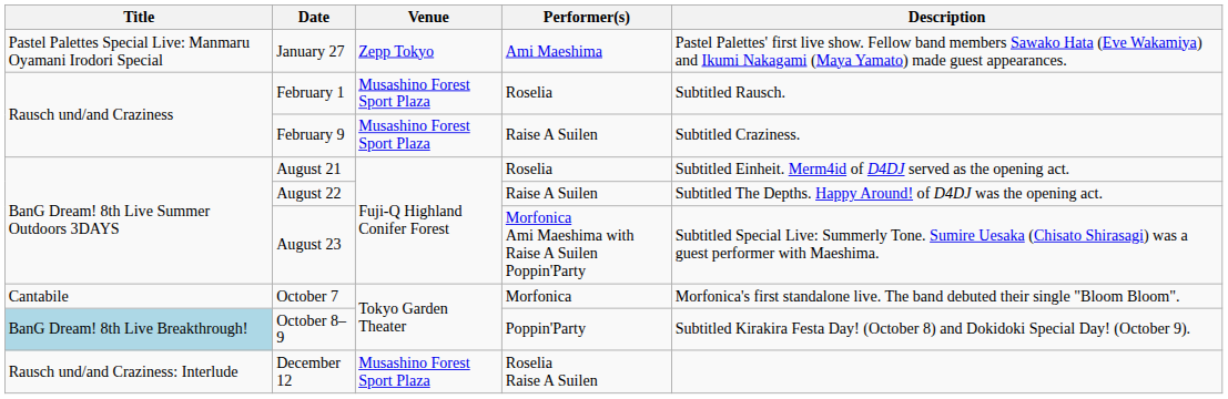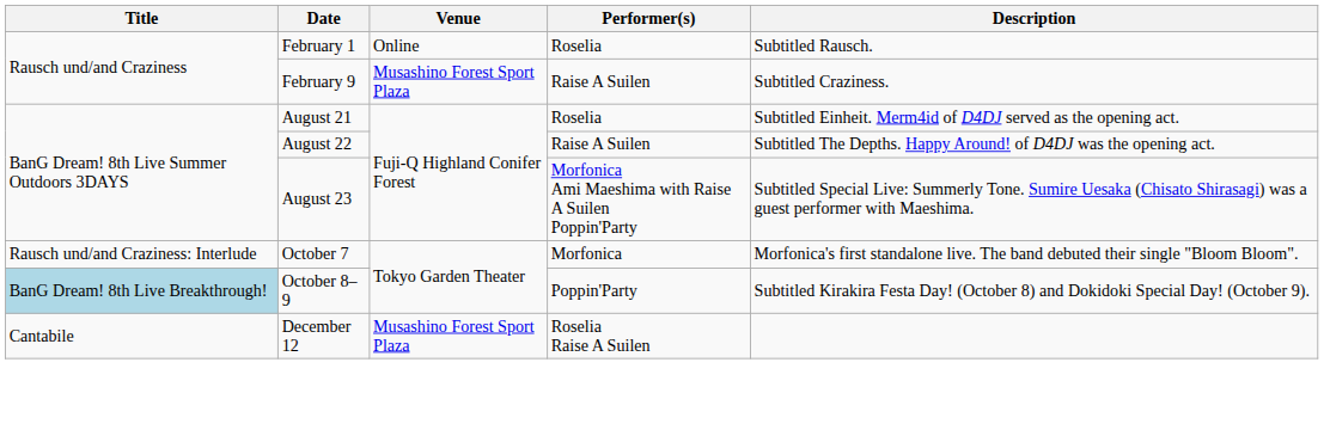 <table class="wikitable" text-align: center>
 <tr>
 <th>Title</th>
 <th>Date</th>
 <th>Venue</th>
 <th>Performer(s)</th>
 <th>Description</th>
 </tr>
 <tr>
-<td>Pastel Palettes Special Live: Manmaru Oyamani Irodori Special</td>
-<td>January 27</td>
-<td><a href='#'>Zepp Tokyo</a></td>
-<td><a href='#'>Ami Maeshima</a></td>
-<td>Pastel Palettes' first live show. Fellow band members <a href='#'>Sawako Hata</a> (<a href='#'>Eve Wakamiya</a>) and <a href='#'>Ikumi Nakagami</a> (<a href='#'>Maya Yamato</a>) made guest appearances.</td>
-</tr>
-<tr>
 <td rowspan=2>Rausch und/and Craziness</td>
 <td>February 1</td>
-<td><a href='#'>Musashino Forest Sport Plaza</a></td>
+<td>Online</td>
 <td>Roselia</td>
 <td>Subtitled Rausch.</td>
 </tr>
 <tr>
 <td>February 9</td>
 <td><a href='#'>Musashino Forest Sport Plaza</a></td>
 <td>Raise A Suilen</td>
 <td>Subtitled Craziness.</td>
 </tr>
 <tr>
 <td rowspan=3>BanG Dream! 8th Live Summer Outdoors 3DAYS</td>
 <td>August 21</td>
 <td rowspan=3>Fuji-Q Highland Conifer Forest</td>
 <td>Roselia</td>
 <td>Subtitled Einheit. <a href='#'>Merm4id</a> of <em><a href='#'>D4DJ</a></em> served as the opening act.</td>
 </tr>
 <tr>
 <td>August 22</td>
 <td>Raise A Suilen</td>
 <td>Subtitled The Depths. <a href='#'>Happy Around!</a> of <em>D4DJ</em> was the opening act.</td>
 </tr>
 <tr>
 <td>August 23</td>
 <td><a href='#'>Morfonica</a><br>Ami Maeshima with Raise A Suilen<br>Poppin'Party</td>
 <td>Subtitled Special Live: Summerly Tone. <a href='#'>Sumire Uesaka</a> (<a href='#'>Chisato Shirasagi</a>) was a guest performer with Maeshima.</td>
 </tr>
 <tr>
-<td>Cantabile</td>
+<td>Rausch und/and Craziness: Interlude</td>
 <td>October 7</td>
 <td rowspan=2>Tokyo Garden Theater</td>
 <td>Morfonica</td>
 <td>Morfonica's first standalone live. The band debuted their single "Bloom Bloom".</td>
 </tr>
 <tr>
 <td style="background: lightblue;">BanG Dream! 8th Live Breakthrough!</td>
 <td>October 8–9</td>
 <td>Poppin'Party</td>
 <td>Subtitled Kirakira Festa Day! (October 8) and Dokidoki Special Day! (October 9).</td>
 </tr>
 <tr>
-<td>Rausch und/and Craziness: Interlude</td>
+<td>Cantabile</td>
 <td>December 12</td>
 <td><a href='#'>Musashino Forest Sport Plaza</a></td>
 <td>Roselia<br>Raise A Suilen</td>
 <td></td>
 </tr>
 </table>
